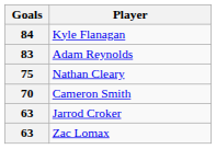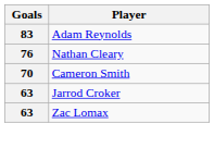 <table class="wikitable" style="text-align:left;">
 <tr>
 <th width=50>Goals</th>
 <th width=200>Player</th>
 </tr>
 <tr>
-<th>84</th>
-<td> <a href='#'>Kyle Flanagan</a></td>
-</tr>
-<tr>
 <th>83</th>
 <td> <a href='#'>Adam Reynolds</a></td>
 </tr>
 <tr>
-<th>75</th>
+<th>76</th>
 <td> <a href='#'>Nathan Cleary</a></td>
 </tr>
 <tr>
 <th>70</th>
 <td> <a href='#'>Cameron Smith</a></td>
 </tr>
 <tr>
 <th>63</th>
 <td> <a href='#'>Jarrod Croker</a></td>
 </tr>
 <tr>
 <th>63</th>
 <td> <a href='#'>Zac Lomax</a></td>
 </tr>
 </table>
